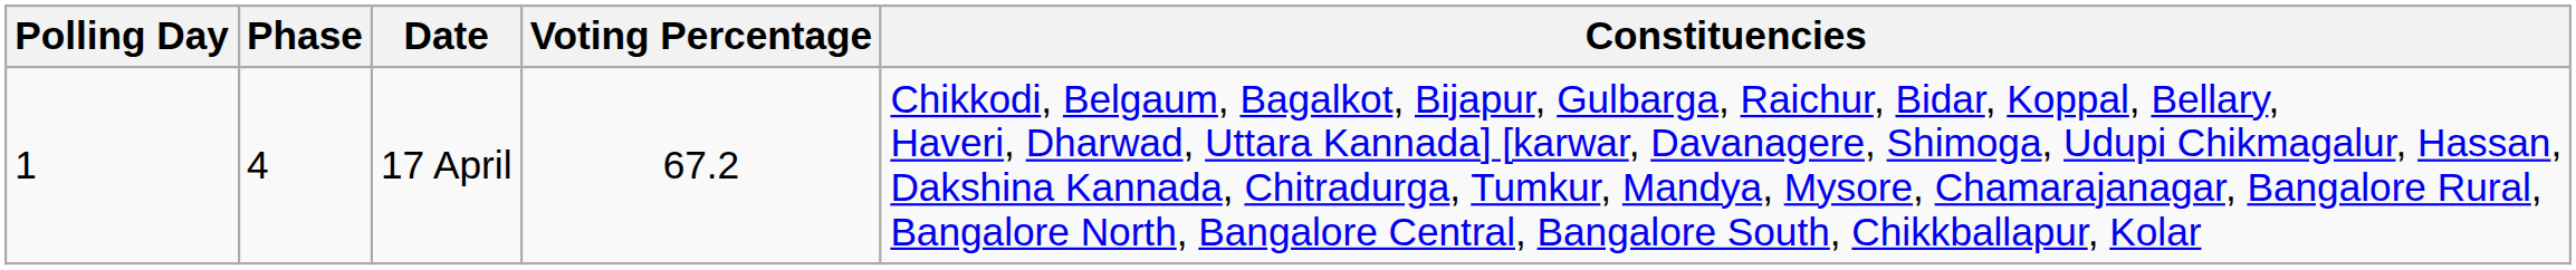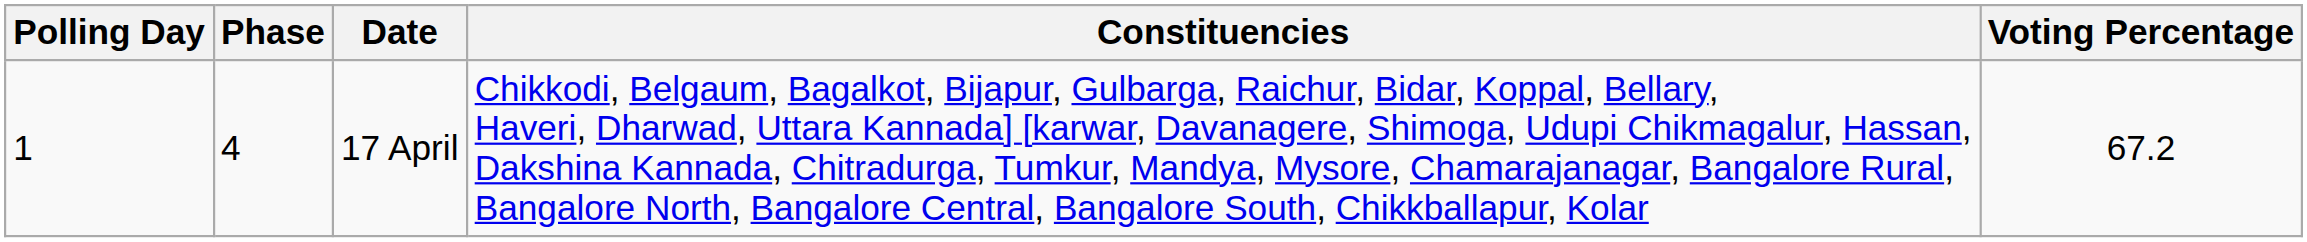 <table class="wikitable sortable">
 <tr>
 <th>Polling Day</th>
 <th>Phase</th>
 <th>Date</th>
+<th>Constituencies</th>
 <th>Voting Percentage</th>
-<th>Constituencies</th>
 </tr>
 <tr>
 <td>1</td>
 <td>4</td>
 <td>17 April</td>
+<td><a href='#'>Chikkodi</a>, <a href='#'>Belgaum</a>, <a href='#'>Bagalkot</a>, <a href='#'>Bijapur</a>, <a href='#'>Gulbarga</a>, <a href='#'>Raichur</a>, <a href='#'>Bidar</a>, <a href='#'>Koppal</a>, <a href='#'>Bellary</a>, <br> <a href='#'>Haveri</a>, <a href='#'>Dharwad</a>, <a href='#'>Uttara Kannada] [karwar</a>, <a href='#'>Davanagere</a>, <a href='#'>Shimoga</a>, <a href='#'>Udupi Chikmagalur</a>, <a href='#'>Hassan</a>, <br> <a href='#'>Dakshina Kannada</a>, <a href='#'>Chitradurga</a>, <a href='#'>Tumkur</a>, <a href='#'>Mandya</a>, <a href='#'>Mysore</a>, <a href='#'>Chamarajanagar</a>, <a href='#'>Bangalore Rural</a>, <br> <a href='#'>Bangalore North</a>, <a href='#'>Bangalore Central</a>, <a href='#'>Bangalore South</a>, <a href='#'>Chikkballapur</a>, <a href='#'>Kolar</a></td>
 <td style="text-align:center;">67.2</td>
-<td><a href='#'>Chikkodi</a>, <a href='#'>Belgaum</a>, <a href='#'>Bagalkot</a>, <a href='#'>Bijapur</a>, <a href='#'>Gulbarga</a>, <a href='#'>Raichur</a>, <a href='#'>Bidar</a>, <a href='#'>Koppal</a>, <a href='#'>Bellary</a>, <br> <a href='#'>Haveri</a>, <a href='#'>Dharwad</a>, <a href='#'>Uttara Kannada] [karwar</a>, <a href='#'>Davanagere</a>, <a href='#'>Shimoga</a>, <a href='#'>Udupi Chikmagalur</a>, <a href='#'>Hassan</a>, <br> <a href='#'>Dakshina Kannada</a>, <a href='#'>Chitradurga</a>, <a href='#'>Tumkur</a>, <a href='#'>Mandya</a>, <a href='#'>Mysore</a>, <a href='#'>Chamarajanagar</a>, <a href='#'>Bangalore Rural</a>, <br> <a href='#'>Bangalore North</a>, <a href='#'>Bangalore Central</a>, <a href='#'>Bangalore South</a>, <a href='#'>Chikkballapur</a>, <a href='#'>Kolar</a></td>
 </tr>
 </table>
